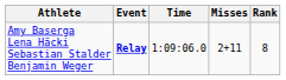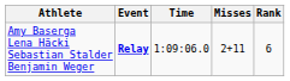 <table class=wikitable style=font-size:90%;text-align:center>
 <tr>
 <th>Athlete</th>
 <th>Event</th>
 <th>Time</th>
 <th>Misses</th>
 <th>Rank</th>
 </tr>
 <tr>
 <td align=left><a href='#'>Amy Baserga</a><br><a href='#'>Lena Häcki</a><br><a href='#'>Sebastian Stalder</a><br><a href='#'>Benjamin Weger</a></td>
 <td align=left><strong><a href='#'>Relay</a></strong></td>
 <td>1:09:06.0</td>
 <td>2+11</td>
-<td>8</td>
+<td>6</td>
 </tr>
 </table>
